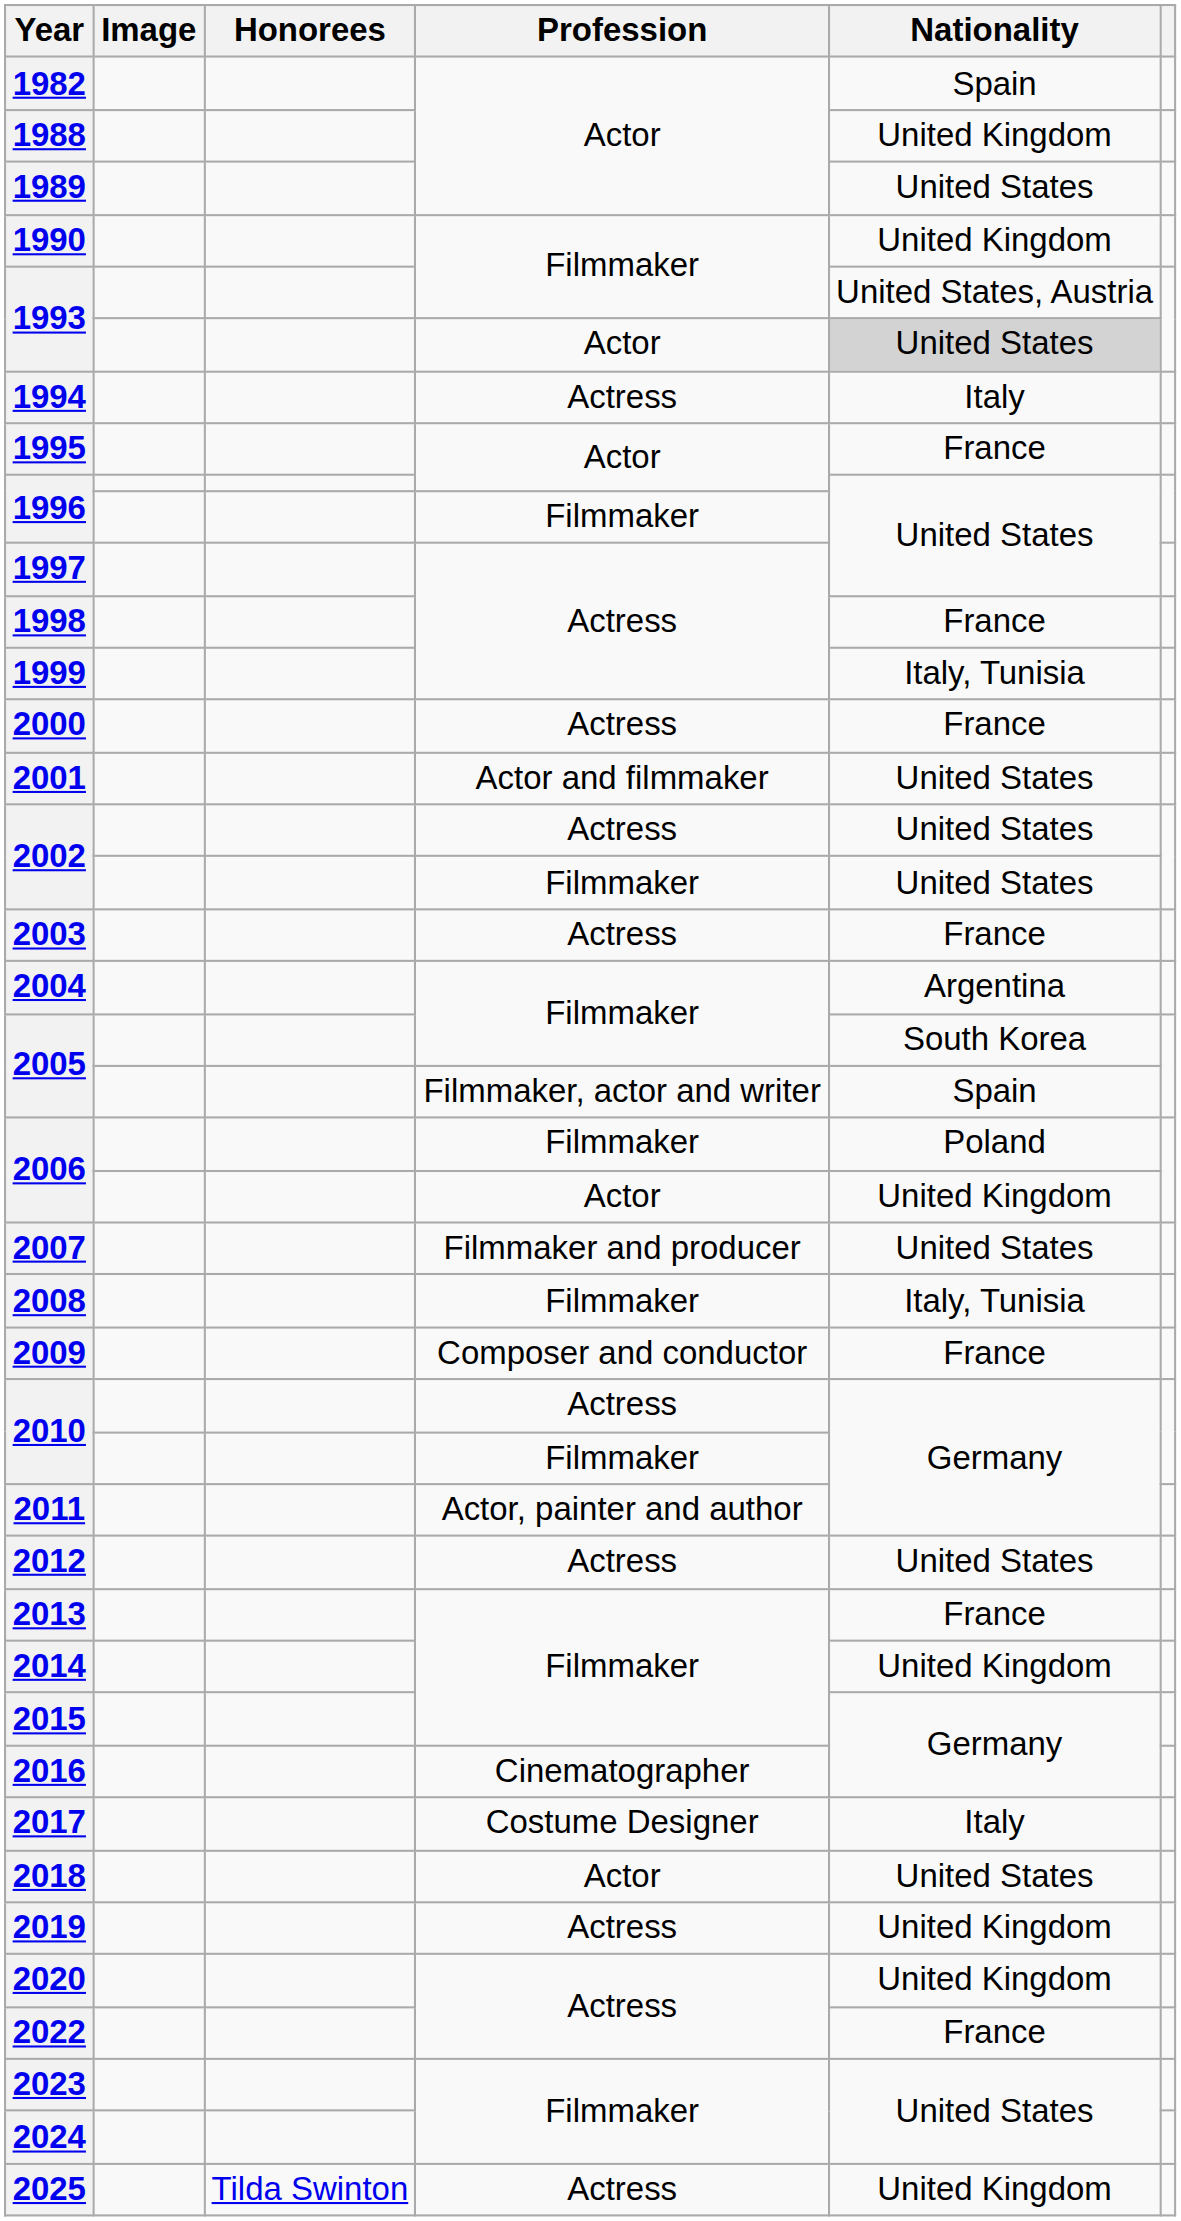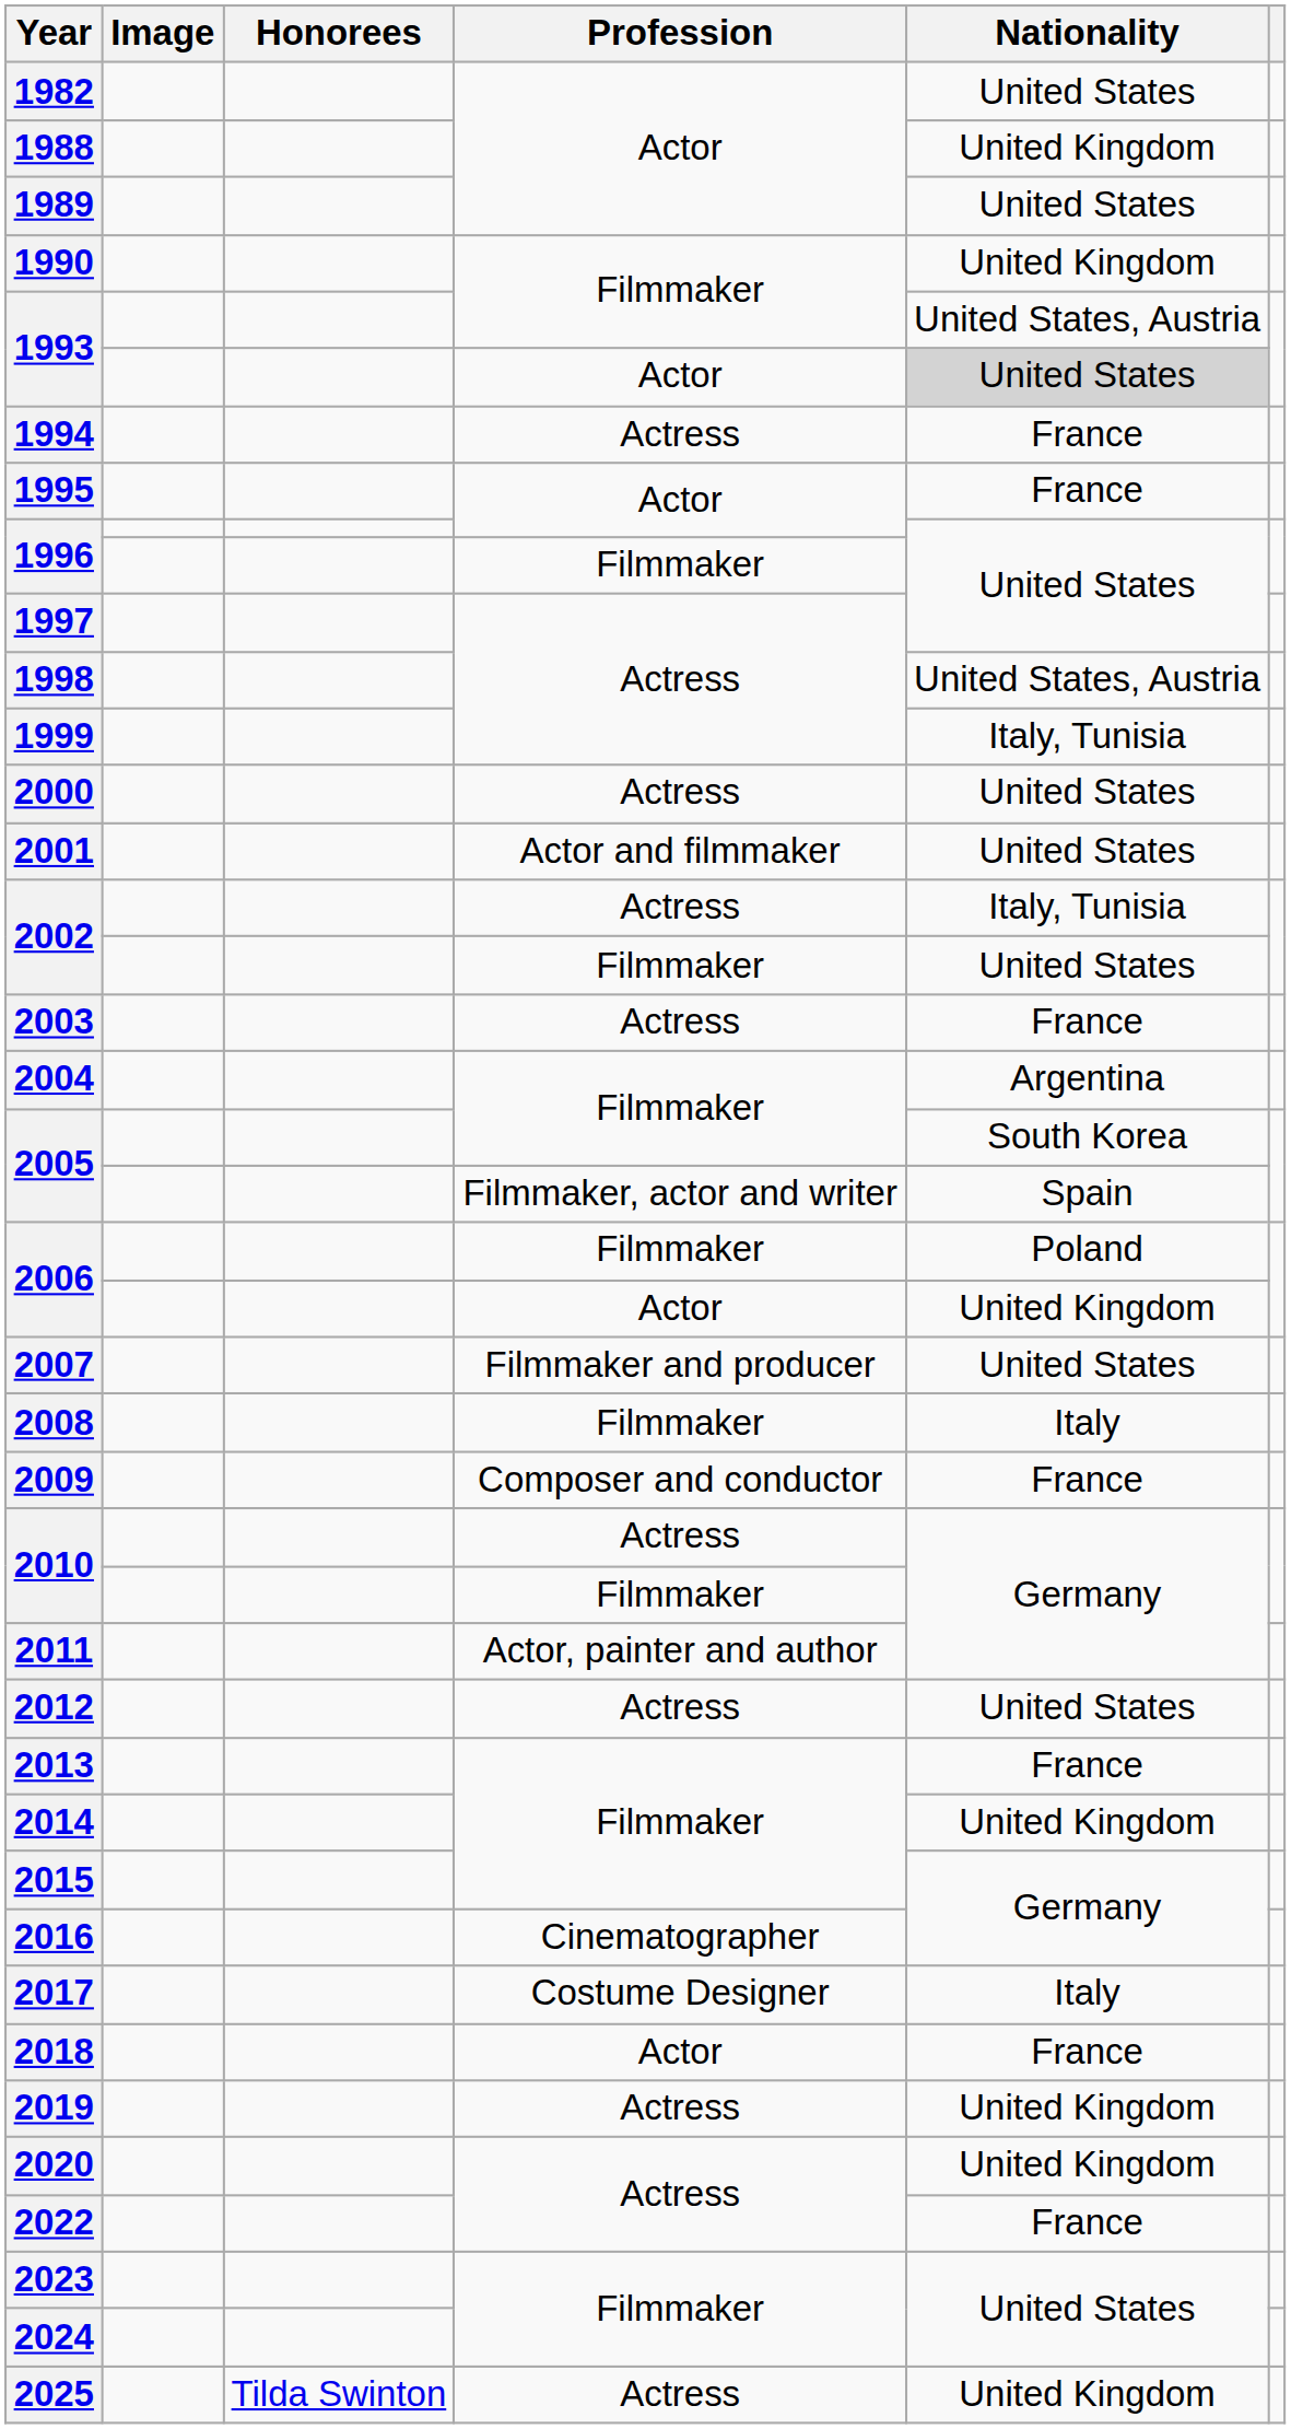 <table class="wikitable plainrowheaders" style="text-align:center;">
 <tr>
 <th scope="col">Year</th>
 <th scope="col" class="unsortable">Image</th>
 <th scope="col">Honorees</th>
 <th>Profession</th>
 <th scope="col">Nationality</th>
 <th scope="col" class="unsortable"></th>
 </tr>
 <tr>
 <th><a href='#'>1982</a></th>
 <td></td>
 <td scope="row"></td>
 <td rowspan="3">Actor</td>
-<td>Spain</td>
+<td>United States</td>
 <td></td>
 </tr>
 <tr>
 <th><a href='#'>1988</a></th>
 <td></td>
 <td scope="row"></td>
 <td>United Kingdom</td>
 <td></td>
 </tr>
 <tr>
 <th><a href='#'>1989</a></th>
 <td></td>
 <td scope="row"></td>
 <td>United States</td>
 <td></td>
 </tr>
 <tr>
 <th><a href='#'>1990</a></th>
 <td></td>
 <td scope="row"></td>
 <td rowspan="2">Filmmaker</td>
 <td>United Kingdom</td>
 <td></td>
 </tr>
 <tr>
 <th rowspan="2"><a href='#'>1993</a></th>
 <td></td>
 <td scope="row"></td>
 <td>United States, Austria</td>
 <td rowspan="2"></td>
 </tr>
 <tr>
 <td></td>
 <td scope="row"></td>
 <td>Actor</td>
 <td style="background: lightgrey;">United States</td>
 </tr>
 <tr>
 <th><a href='#'>1994</a></th>
 <td></td>
 <td scope="row"></td>
 <td>Actress</td>
-<td>Italy</td>
+<td>France</td>
 <td></td>
 </tr>
 <tr>
 <th><a href='#'>1995</a></th>
 <td></td>
 <td scope="row"></td>
 <td rowspan="2">Actor</td>
 <td>France</td>
 <td></td>
 </tr>
 <tr>
 <th rowspan="2"><a href='#'>1996</a></th>
 <td></td>
 <td scope="row"></td>
 <td rowspan="3">United States</td>
 <td rowspan="2"></td>
 </tr>
 <tr>
 <td></td>
 <td scope="row"></td>
 <td>Filmmaker</td>
 </tr>
 <tr>
 <th><a href='#'>1997</a></th>
 <td></td>
 <td scope="row"></td>
 <td rowspan="3">Actress</td>
 <td></td>
 </tr>
 <tr>
 <th><a href='#'>1998</a></th>
 <td></td>
 <td scope="row"></td>
-<td>France</td>
+<td>United States, Austria</td>
 <td></td>
 </tr>
 <tr>
 <th><a href='#'>1999</a></th>
 <td></td>
 <td scope="row"></td>
 <td>Italy, Tunisia</td>
 <td></td>
 </tr>
 <tr>
 <th><a href='#'>2000</a></th>
 <td></td>
 <td scope="row"></td>
 <td>Actress</td>
-<td>France</td>
+<td>United States</td>
 <td></td>
 </tr>
 <tr>
 <th><a href='#'>2001</a></th>
 <td></td>
 <td scope="row"></td>
 <td>Actor and filmmaker</td>
 <td>United States</td>
 <td></td>
 </tr>
 <tr>
 <th rowspan="2"><a href='#'>2002</a></th>
 <td></td>
 <td scope="row"></td>
 <td>Actress</td>
-<td>United States</td>
+<td>Italy, Tunisia</td>
 <td rowspan="2"></td>
 </tr>
 <tr>
 <td></td>
 <td scope="row"></td>
 <td>Filmmaker</td>
 <td>United States</td>
 </tr>
 <tr>
 <th><a href='#'>2003</a></th>
 <td></td>
 <td scope="row"></td>
 <td>Actress</td>
 <td>France</td>
 <td></td>
 </tr>
 <tr>
 <th><a href='#'>2004</a></th>
 <td></td>
 <td scope="row"></td>
 <td rowspan="2">Filmmaker</td>
 <td>Argentina</td>
 <td></td>
 </tr>
 <tr>
 <th rowspan="2"><a href='#'>2005</a></th>
 <td></td>
 <td scope="row"></td>
 <td>South Korea</td>
 <td rowspan="2"></td>
 </tr>
 <tr>
 <td></td>
 <td scope="row"></td>
 <td>Filmmaker, actor and writer</td>
 <td>Spain</td>
 </tr>
 <tr>
 <th rowspan="2"><a href='#'>2006</a></th>
 <td></td>
 <td scope="row"></td>
 <td>Filmmaker</td>
 <td>Poland</td>
 <td rowspan="2"></td>
 </tr>
 <tr>
 <td></td>
 <td scope="row"></td>
 <td>Actor</td>
 <td>United Kingdom</td>
 </tr>
 <tr>
 <th><a href='#'>2007</a></th>
 <td></td>
 <td scope="row"></td>
 <td>Filmmaker and producer</td>
 <td>United States</td>
 <td></td>
 </tr>
 <tr>
 <th><a href='#'>2008</a></th>
 <td></td>
 <td scope="row"></td>
 <td>Filmmaker</td>
-<td>Italy, Tunisia</td>
+<td>Italy</td>
 <td></td>
 </tr>
 <tr>
 <th><a href='#'>2009</a></th>
 <td></td>
 <td scope="row"></td>
 <td>Composer and conductor</td>
 <td>France</td>
 <td></td>
 </tr>
 <tr>
 <th rowspan="2"><a href='#'>2010</a></th>
 <td></td>
 <td scope="row"></td>
 <td>Actress</td>
 <td rowspan="3">Germany</td>
 <td rowspan="2"></td>
 </tr>
 <tr>
 <td></td>
 <td scope="row"></td>
 <td>Filmmaker</td>
 </tr>
 <tr>
 <th><a href='#'>2011</a></th>
 <td></td>
 <td scope="row"></td>
 <td>Actor, painter and author</td>
 <td></td>
 </tr>
 <tr>
 <th><a href='#'>2012</a></th>
 <td></td>
 <td scope="row"></td>
 <td>Actress</td>
 <td>United States</td>
 <td></td>
 </tr>
 <tr>
 <th><a href='#'>2013</a></th>
 <td></td>
 <td scope="row"></td>
 <td rowspan="3">Filmmaker</td>
 <td>France</td>
 <td></td>
 </tr>
 <tr>
 <th><a href='#'>2014</a></th>
 <td></td>
 <td scope="row"></td>
 <td>United Kingdom</td>
 <td></td>
 </tr>
 <tr>
 <th><a href='#'>2015</a></th>
 <td></td>
 <td scope="row"></td>
 <td rowspan="2">Germany</td>
 <td></td>
 </tr>
 <tr>
 <th><a href='#'>2016</a></th>
 <td></td>
 <td scope="row"></td>
 <td>Cinematographer</td>
 <td></td>
 </tr>
 <tr>
 <th><a href='#'>2017</a></th>
 <td></td>
 <td scope="row"></td>
 <td>Costume Designer</td>
 <td>Italy</td>
 <td></td>
 </tr>
 <tr>
 <th><a href='#'>2018</a></th>
 <td></td>
 <td scope="row"></td>
 <td>Actor</td>
-<td>United States</td>
+<td>France</td>
 <td></td>
 </tr>
 <tr>
 <th><a href='#'>2019</a></th>
 <td></td>
 <td scope="row"></td>
 <td>Actress</td>
 <td>United Kingdom</td>
 <td></td>
 </tr>
 <tr>
 <th><a href='#'>2020</a></th>
 <td></td>
 <td scope="row"></td>
 <td rowspan="2">Actress</td>
 <td>United Kingdom</td>
 <td></td>
 </tr>
 <tr>
 <th><a href='#'>2022</a></th>
 <td></td>
 <td scope="row"></td>
 <td>France</td>
 <td></td>
 </tr>
 <tr>
 <th><a href='#'>2023</a></th>
 <td></td>
 <td scope="row"></td>
 <td rowspan="2">Filmmaker</td>
 <td rowspan="2">United States</td>
 <td></td>
 </tr>
 <tr>
 <th><a href='#'>2024</a></th>
 <td></td>
 <td scope="row"></td>
 <td></td>
 </tr>
 <tr>
 <th><a href='#'>2025</a></th>
 <td></td>
 <td><a href='#'>Tilda Swinton</a></td>
 <td>Actress</td>
 <td>United Kingdom</td>
 <td></td>
 </tr>
 </table>
